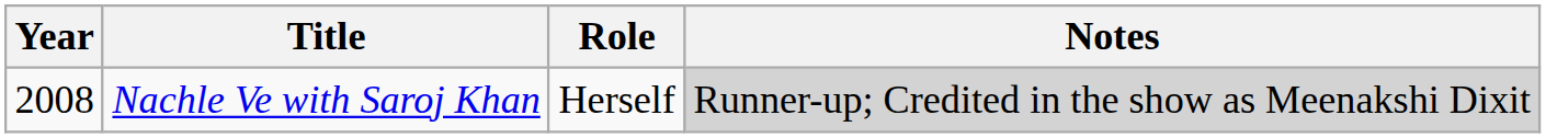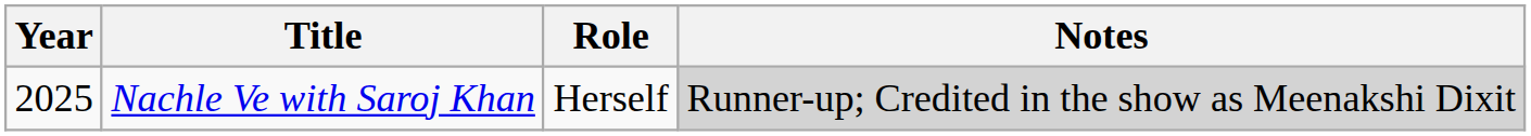 <table class="wikitable sortable">
 <tr>
 <th>Year</th>
 <th>Title</th>
 <th>Role</th>
 <th class="unsortable">Notes</th>
 </tr>
 <tr>
-<td>2008</td>
+<td>2025</td>
 <td><em><a href='#'>Nachle Ve with Saroj Khan</a></em></td>
 <td>Herself</td>
 <td style="background: lightgrey;">Runner-up; Credited in the show as Meenakshi Dixit</td>
 </tr>
 </table>
